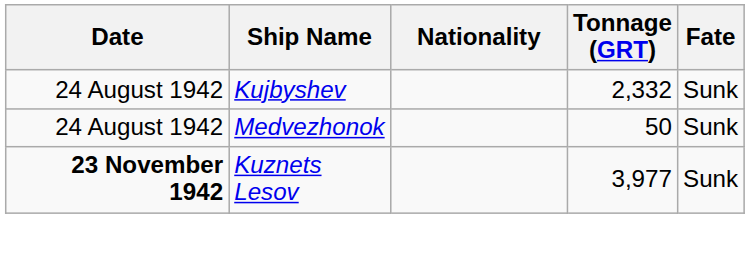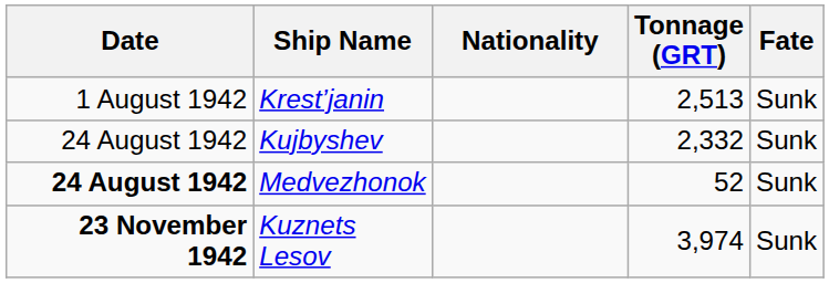 <table class="wikitable sortable" style="margin: 1em auto 1em auto;">
 <tr>
 <th width="140px">Date</th>
 <th width="80px">Ship Name</th>
 <th width="110px">Nationality</th>
 <th width="25px">Tonnage (<a href='#'>GRT</a>)</th>
 <th width="30px">Fate</th>
 </tr>
 <tr>
+<td align="right">1 August 1942</td>
+<td align="left"><a href='#'><em>Krest’janin</em></a></td>
+<td align="left"></td>
+<td align="right">2,513</td>
+<td align="left">Sunk</td>
+</tr>
+<tr>
 <td align="right">24 August 1942</td>
 <td align="left"><a href='#'><em>Kujbyshev</em></a></td>
 <td align="left"></td>
 <td align="right">2,332</td>
 <td align="left">Sunk</td>
 </tr>
 <tr>
-<td align="right">24 August 1942</td>
+<td align="right"><strong>24 August 1942</strong></td>
 <td align="left"><a href='#'><em>Medvezhonok</em></a></td>
 <td align="left"></td>
-<td align="right">50</td>
+<td align="right">52</td>
 <td align="left">Sunk</td>
 </tr>
 <tr>
 <td align="right"><strong>23 November 1942</strong></td>
 <td align="left"><a href='#'><em>Kuznets Lesov</em></a></td>
 <td align="left"></td>
-<td align="right">3,977</td>
+<td align="right">3,974</td>
 <td align="left">Sunk</td>
 </tr>
 </table>
